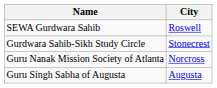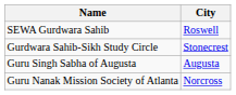 <table class="wikitable sortable">
 <tr>
 <th>Name</th>
 <th>City</th>
 </tr>
 <tr>
 <td>SEWA Gurdwara Sahib</td>
 <td><a href='#'>Roswell</a></td>
 </tr>
 <tr>
 <td>Gurdwara Sahib-Sikh Study Circle</td>
 <td><a href='#'>Stonecrest</a></td>
 </tr>
 <tr>
+<td>Guru Singh Sabha of Augusta</td>
+<td><a href='#'>Augusta</a></td>
+</tr>
+<tr>
 <td>Guru Nanak Mission Society of Atlanta</td>
 <td><a href='#'>Norcross</a></td>
 </tr>
-<tr>
-<td>Guru Singh Sabha of Augusta</td>
-<td><a href='#'>Augusta</a></td>
-</tr>
 </table>
